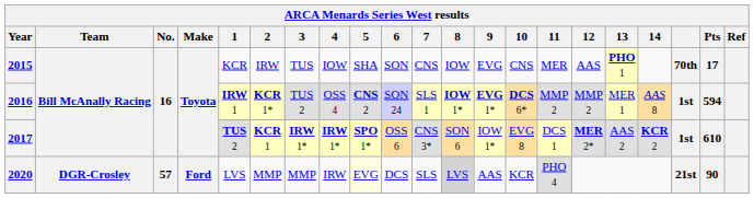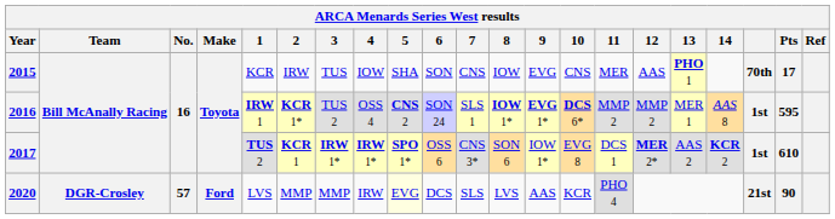 <table class="wikitable" style="text-align:center; font-size:75%">
 <tr>
 <th colspan=21><a href='#'>ARCA Menards Series West</a> results</th>
 </tr>
 <tr>
 <th>Year</th>
 <th>Team</th>
 <th>No.</th>
 <th>Make</th>
 <th>1</th>
 <th>2</th>
 <th>3</th>
 <th>4</th>
 <th>5</th>
 <th>6</th>
 <th>7</th>
 <th>8</th>
 <th>9</th>
 <th>10</th>
 <th>11</th>
 <th>12</th>
 <th>13</th>
 <th>14</th>
 <th></th>
 <th>Pts</th>
 <th>Ref</th>
 </tr>
 <tr>
 <th><a href='#'>2015</a></th>
 <th rowspan=3><a href='#'>Bill McAnally Racing</a></th>
 <th rowspan=3>16</th>
 <th rowspan=3><a href='#'>Toyota</a></th>
 <td><a href='#'>KCR</a></td>
 <td><a href='#'>IRW</a></td>
 <td><a href='#'>TUS</a></td>
 <td><a href='#'>IOW</a></td>
 <td><a href='#'>SHA</a></td>
 <td><a href='#'>SON</a></td>
 <td><a href='#'>CNS</a></td>
 <td><a href='#'>IOW</a></td>
 <td><a href='#'>EVG</a></td>
 <td><a href='#'>CNS</a></td>
 <td><a href='#'>MER</a></td>
 <td><a href='#'>AAS</a></td>
 <td style="background:#FFFFBF;"><strong><a href='#'>PHO</a></strong><br><small>1</small></td>
 <td></td>
 <th>70th</th>
 <th>17</th>
 <th></th>
 </tr>
 <tr>
 <th><a href='#'>2016</a></th>
 <td style="background:#FFFFBF;"><strong><a href='#'>IRW</a></strong><br><small>1</small></td>
 <td style="background:#FFFFBF;"><strong><a href='#'>KCR</a></strong><br><small>1*</small></td>
 <td style="background:#DFDFDF;"><a href='#'>TUS</a><br><small>2</small></td>
 <td style="background:#DFDFDF;"><a href='#'>OSS</a><br><small>4</small></td>
 <td style="background:#DFDFDF;"><strong><a href='#'>CNS</a></strong><br><small>2</small></td>
 <td style="background:#CFCFFF;"><a href='#'>SON</a><br><small>24</small></td>
 <td style="background:#FFFFBF;"><a href='#'>SLS</a><br><small>1</small></td>
 <td style="background:#FFFFBF;"><strong><a href='#'>IOW</a></strong><br><small>1*</small></td>
 <td style="background:#FFFFBF;"><strong><a href='#'>EVG</a></strong><br><small>1*</small></td>
 <td style="background:#FFDF9F;"><strong><a href='#'>DCS</a></strong><br><small>6*</small></td>
 <td style="background:#DFDFDF;"><a href='#'>MMP</a><br><small>2</small></td>
 <td style="background:#DFDFDF;"><a href='#'>MMP</a><br><small>2</small></td>
 <td style="background:#FFFFBF;"><a href='#'>MER</a><br><small>1</small></td>
 <td style="background:#FFDF9F;"><em><a href='#'>AAS</a></em><br><small>8</small></td>
 <th>1st</th>
-<th>594</th>
+<th>595</th>
 <th></th>
 </tr>
 <tr>
 <th><a href='#'>2017</a></th>
 <td style="background:#DFDFDF;"><strong><a href='#'>TUS</a></strong><br><small>2</small></td>
 <td style="background:#FFFFBF;"><strong><a href='#'>KCR</a></strong><br><small>1</small></td>
 <td style="background:#FFFFBF;"><strong><a href='#'>IRW</a></strong><br><small>1*</small></td>
 <td style="background:#FFFFBF;"><strong><a href='#'>IRW</a></strong><br><small>1*</small></td>
 <td style="background:#FFFFBF;"><strong><a href='#'>SPO</a></strong><br><small>1*</small></td>
 <td style="background:#FFDF9F;"><a href='#'>OSS</a><br><small>6</small></td>
 <td style="background:#DFDFDF;"><a href='#'>CNS</a><br><small>3*</small></td>
 <td style="background:#FFDF9F;"><a href='#'>SON</a><br><small>6</small></td>
 <td style="background:#FFFFBF;"><a href='#'>IOW</a><br><small>1*</small></td>
 <td style="background:#FFDF9F;"><a href='#'>EVG</a><br><small>8</small></td>
 <td style="background:#FFFFBF;"><a href='#'>DCS</a><br><small>1</small></td>
 <td style="background:#DFDFDF;"><strong><a href='#'>MER</a></strong><br><small>2*</small></td>
 <td style="background:#DFDFDF;"><a href='#'>AAS</a><br><small>2</small></td>
 <td style="background:#DFDFDF;"><strong><a href='#'>KCR</a></strong><br><small>2</small></td>
 <th>1st</th>
 <th>610</th>
 <th></th>
 </tr>
 <tr>
 <th><a href='#'>2020</a></th>
 <th><a href='#'>DGR-Crosley</a></th>
 <th>57</th>
 <th><a href='#'>Ford</a></th>
 <td><a href='#'>LVS</a></td>
 <td><a href='#'>MMP</a></td>
 <td><a href='#'>MMP</a></td>
 <td><a href='#'>IRW</a></td>
 <td style="background: lightyellow;"><a href='#'>EVG</a></td>
 <td><a href='#'>DCS</a></td>
 <td><a href='#'>SLS</a></td>
-<td style="background: lightgrey;"><a href='#'>LVS</a></td>
+<td><a href='#'>LVS</a></td>
 <td><a href='#'>AAS</a></td>
 <td><a href='#'>KCR</a></td>
 <td style="background:#DFDFDF;"><a href='#'>PHO</a><br><small>4</small></td>
 <td colspan=3></td>
 <th>21st</th>
 <th>90</th>
 <th></th>
 </tr>
 </table>
